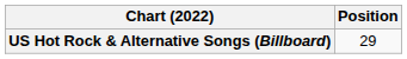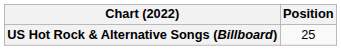 <table class="wikitable plainrowheaders" style="text-align:center">
 <tr>
 <th scope="col">Chart (2022)</th>
 <th scope="col">Position</th>
 </tr>
 <tr>
 <th scope="row">US Hot Rock & Alternative Songs (<em>Billboard</em>)</th>
-<td>29</td>
+<td>25</td>
 </tr>
 </table>
